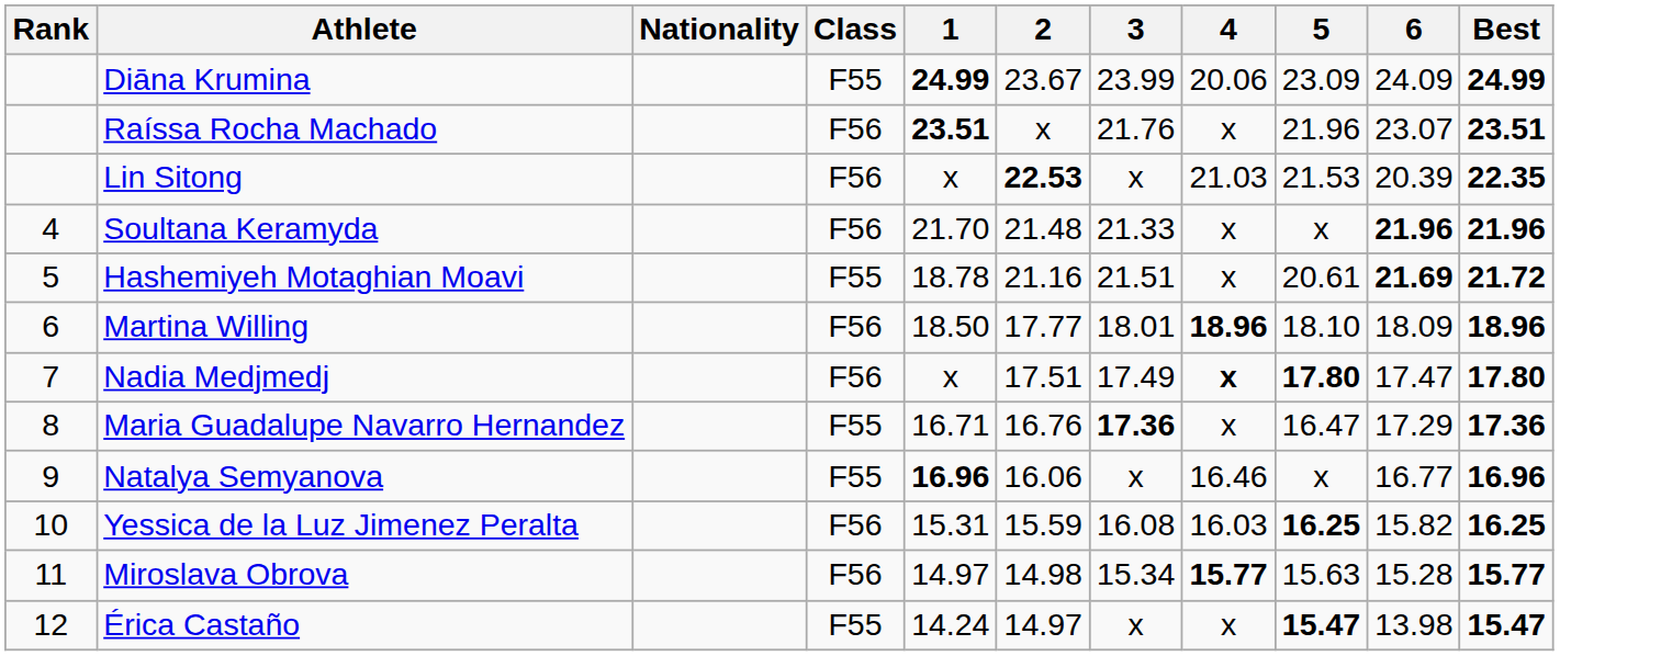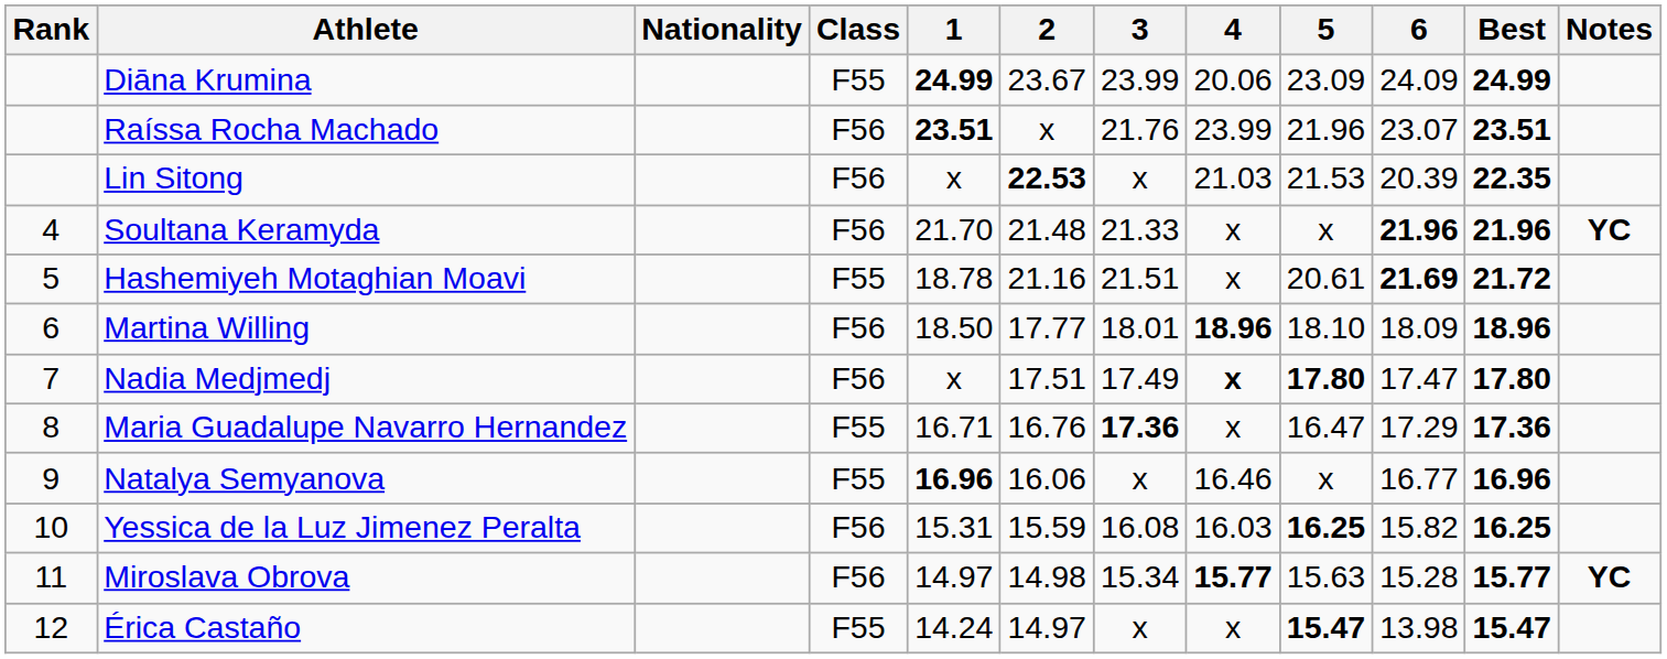 <table class="wikitable sortable" style="text-align:center">
 <tr>
 <th>Rank</th>
 <th>Athlete</th>
 <th>Nationality</th>
 <th>Class</th>
 <th>1</th>
 <th>2</th>
 <th>3</th>
 <th>4</th>
 <th>5</th>
 <th>6</th>
 <th>Best</th>
+<th>Notes</th>
 </tr>
 <tr>
 <td></td>
 <td align="left"><a href='#'>Diāna Krumina</a></td>
 <td align="left"></td>
 <td>F55</td>
 <td><strong>24.99</strong></td>
 <td>23.67</td>
 <td>23.99</td>
 <td>20.06</td>
 <td>23.09</td>
 <td>24.09</td>
 <td><strong>24.99</strong></td>
+<td></td>
 </tr>
 <tr>
 <td></td>
 <td align="left"><a href='#'>Raíssa Rocha Machado</a></td>
 <td align="left"></td>
 <td>F56</td>
 <td><strong>23.51</strong></td>
 <td>x</td>
 <td>21.76</td>
-<td>x</td>
+<td>23.99</td>
 <td>21.96</td>
 <td>23.07</td>
 <td><strong>23.51</strong></td>
+<td></td>
 </tr>
 <tr>
 <td></td>
 <td align="left"><a href='#'>Lin Sitong</a></td>
 <td align="left"></td>
 <td>F56</td>
 <td>x</td>
 <td><strong>22.53</strong></td>
 <td>x</td>
 <td>21.03</td>
 <td>21.53</td>
 <td>20.39</td>
 <td><strong>22.35</strong></td>
+<td></td>
 </tr>
 <tr>
 <td>4</td>
 <td align="left"><a href='#'>Soultana Keramyda</a></td>
 <td align="left"></td>
 <td>F56</td>
 <td>21.70</td>
 <td>21.48</td>
 <td>21.33</td>
 <td>x</td>
 <td>x</td>
 <td><strong>21.96</strong></td>
 <td><strong>21.96</strong></td>
+<td><strong>YC</strong> </td>
 </tr>
 <tr>
 <td>5</td>
 <td align="left"><a href='#'>Hashemiyeh Motaghian Moavi</a></td>
 <td align="left"></td>
 <td>F55</td>
 <td>18.78</td>
 <td>21.16</td>
 <td>21.51</td>
 <td>x</td>
 <td>20.61</td>
 <td><strong>21.69</strong></td>
 <td><strong>21.72</strong></td>
+<td></td>
 </tr>
 <tr>
 <td>6</td>
 <td align="left"><a href='#'>Martina Willing</a></td>
 <td align="left"></td>
 <td>F56</td>
 <td>18.50</td>
 <td>17.77</td>
 <td>18.01</td>
 <td><strong>18.96</strong></td>
 <td>18.10</td>
 <td>18.09</td>
 <td><strong>18.96</strong></td>
+<td></td>
 </tr>
 <tr>
 <td>7</td>
 <td align="left"><a href='#'>Nadia Medjmedj</a></td>
 <td align="left"></td>
 <td>F56</td>
 <td>x</td>
 <td>17.51</td>
 <td>17.49</td>
 <td><strong>x</strong></td>
 <td><strong>17.80</strong></td>
 <td>17.47</td>
 <td><strong>17.80</strong></td>
+<td></td>
 </tr>
 <tr>
 <td>8</td>
 <td align="left"><a href='#'>Maria Guadalupe Navarro Hernandez</a></td>
 <td align="left"></td>
 <td>F55</td>
 <td>16.71</td>
 <td>16.76</td>
 <td><strong>17.36</strong></td>
 <td>x</td>
 <td>16.47</td>
 <td>17.29</td>
 <td><strong>17.36</strong></td>
+<td></td>
 </tr>
 <tr>
 <td>9</td>
 <td align="left"><a href='#'>Natalya Semyanova</a></td>
 <td align="left"></td>
 <td>F55</td>
 <td><strong>16.96</strong></td>
 <td>16.06</td>
 <td>x</td>
 <td>16.46</td>
 <td>x</td>
 <td>16.77</td>
 <td><strong>16.96</strong></td>
+<td></td>
 </tr>
 <tr>
 <td>10</td>
 <td align="left"><a href='#'>Yessica de la Luz Jimenez Peralta</a></td>
 <td align="left"></td>
 <td>F56</td>
 <td>15.31</td>
 <td>15.59</td>
 <td>16.08</td>
 <td>16.03</td>
 <td><strong>16.25</strong></td>
 <td>15.82</td>
 <td><strong>16.25</strong></td>
+<td></td>
 </tr>
 <tr>
 <td>11</td>
 <td align="left"><a href='#'>Miroslava Obrova</a></td>
 <td align="left"></td>
 <td>F56</td>
 <td>14.97</td>
 <td>14.98</td>
 <td>15.34</td>
 <td><strong>15.77</strong></td>
 <td>15.63</td>
 <td>15.28</td>
 <td><strong>15.77</strong></td>
+<td><strong>YC</strong> </td>
 </tr>
 <tr>
 <td>12</td>
 <td align="left"><a href='#'>Érica Castaño</a></td>
 <td align="left"></td>
 <td>F55</td>
 <td>14.24</td>
 <td>14.97</td>
 <td>x</td>
 <td>x</td>
 <td><strong>15.47</strong></td>
 <td>13.98</td>
 <td><strong>15.47</strong></td>
+<td></td>
 </tr>
 </table>
